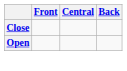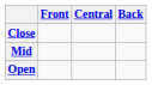 <table class="wikitable" style="text-align:center">
 <tr>
 <th></th>
 <th><a href='#'>Front</a></th>
 <th><a href='#'>Central</a></th>
 <th><a href='#'>Back</a></th>
 </tr>
 <tr align="center">
 <th><a href='#'>Close</a></th>
 <td> </td>
 <td> </td>
 <td> </td>
 </tr>
+<tr>
+<th><a href='#'>Mid</a></th>
+<td> </td>
+<td></td>
+<td> </td>
+</tr>
 <tr align="center">
 <th><a href='#'>Open</a></th>
 <td></td>
 <td> </td>
 <td></td>
 </tr>
 </table>
